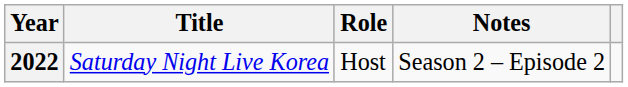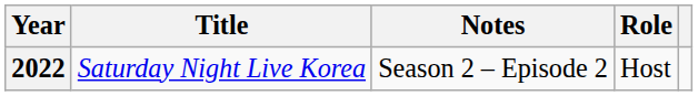 <table class="wikitable sortable plainrowheaders">
 <tr>
 <th scope="col">Year</th>
 <th scope="col">Title</th>
+<th scope="col">Notes</th>
 <th scope="col">Role</th>
-<th scope="col">Notes</th>
 <th scope="col" class="unsortable"></th>
 </tr>
 <tr>
 <th scope="row">2022</th>
 <td><em><a href='#'>Saturday Night Live Korea</a></em></td>
+<td>Season 2 – Episode 2</td>
 <td>Host</td>
-<td>Season 2 – Episode 2</td>
 <td></td>
 </tr>
 </table>
